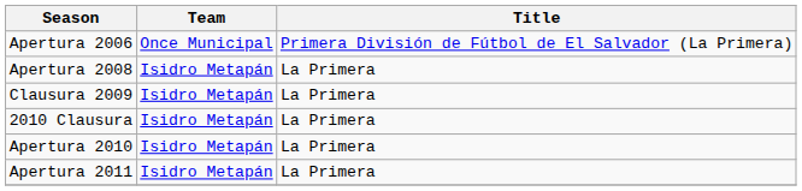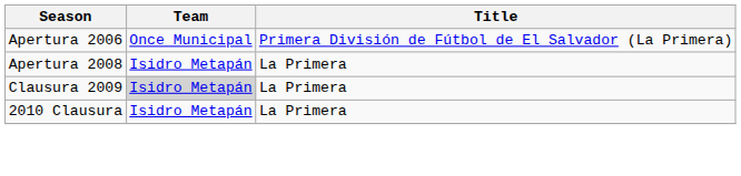 <table class="wikitable">
 <tr>
 <th>Season</th>
 <th>Team</th>
 <th>Title</th>
 </tr>
 <tr>
 <td>Apertura 2006</td>
 <td><a href='#'>Once Municipal</a></td>
 <td><a href='#'>Primera División de Fútbol de El Salvador</a> (La Primera)</td>
 </tr>
 <tr>
 <td>Apertura 2008</td>
 <td><a href='#'>Isidro Metapán</a></td>
 <td>La Primera</td>
 </tr>
 <tr>
 <td>Clausura 2009</td>
-<td><a href='#'>Isidro Metapán</a></td>
+<td style="background: lightgrey;"><a href='#'>Isidro Metapán</a></td>
 <td>La Primera</td>
 </tr>
 <tr>
 <td>2010 Clausura</td>
 <td><a href='#'>Isidro Metapán</a></td>
 <td>La Primera</td>
 </tr>
 <tr>
-<td>Apertura 2010</td>
-<td><a href='#'>Isidro Metapán</a></td>
-<td>La Primera</td>
-</tr>
-<tr>
-<td>Apertura 2011</td>
-<td><a href='#'>Isidro Metapán</a></td>
-<td>La Primera</td>
-</tr>
-<tr>
 </tr>
 </table>
